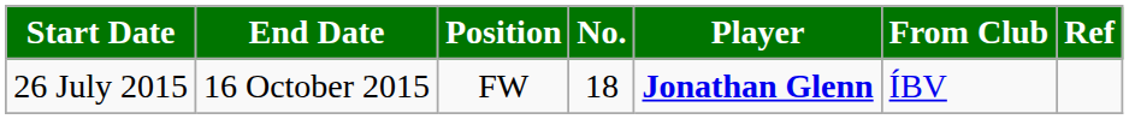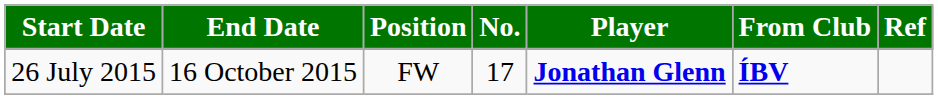 <table class="wikitable sortable">
 <tr>
 <th style="background:#007500; color:white;"><strong>Start Date</strong></th>
 <th style="background:#007500; color:white;"><strong>End Date</strong></th>
 <th style="background:#007500; color:white;"><strong>Position</strong></th>
 <th style="background:#007500; color:white;"><strong>No.</strong></th>
 <th style="background:#007500; color:white;"><strong>Player</strong></th>
 <th style="background:#007500; color:white;"><strong>From Club</strong></th>
 <th style="background:#007500; color:white;"><strong>Ref</strong></th>
 </tr>
 <tr>
 <td>26 July 2015</td>
 <td>16 October 2015</td>
 <td style="text-align:center;">FW</td>
-<td style="text-align:center;">18</td>
+<td style="text-align:center;">17</td>
 <td style="text-align:left;"><strong> <a href='#'>Jonathan Glenn</a></strong></td>
-<td style="text-align:left;"> <a href='#'>ÍBV</a></td>
+<td style="text-align:left;"><strong> <a href='#'>ÍBV</a></strong></td>
 <td></td>
 </tr>
 </table>
